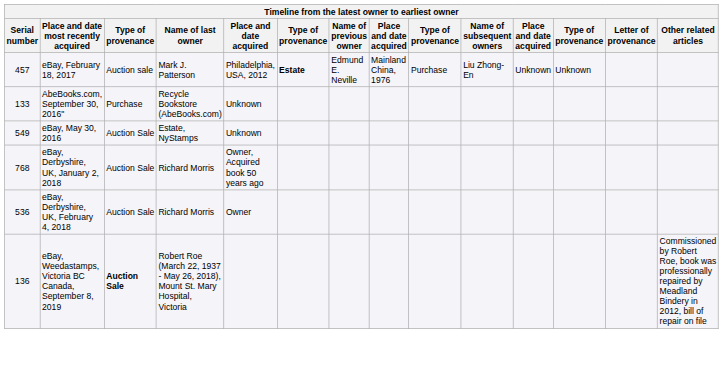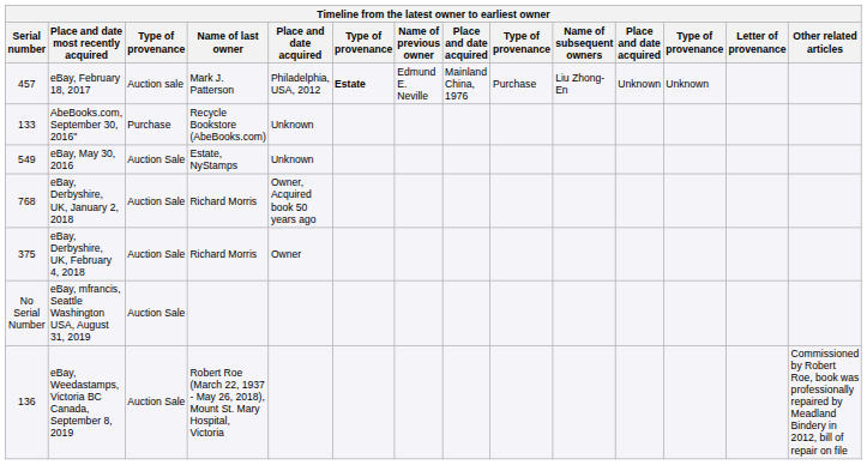 <table class="wikitable sortable" style="text-align: centre;font-size: 0.8em;margin: auto;color: black; background-color: #f4f4f9; width: 75%;">
 <tr>
 <th colspan="14"><strong>Timeline from the latest owner to earliest owner</strong></th>
 </tr>
 <tr>
 <th>Serial number</th>
 <th>Place and date most recently acquired</th>
 <th>Type of provenance</th>
 <th>Name of last owner</th>
 <th>Place and date acquired</th>
 <th>Type of provenance</th>
 <th>Name of previous owner</th>
 <th>Place and date acquired</th>
 <th>Type of provenance</th>
 <th>Name of subsequent owners</th>
 <th>Place and date acquired</th>
 <th>Type of provenance</th>
 <th>Letter of provenance</th>
 <th>Other related articles</th>
 </tr>
 <tr>
 <td style="text-align:center;">457</td>
 <td>eBay, February 18, 2017</td>
 <td>Auction sale</td>
 <td>Mark J. Patterson</td>
 <td>Philadelphia, USA, 2012</td>
 <td><strong>Estate</strong></td>
 <td>Edmund E. Neville</td>
 <td>Mainland China, 1976</td>
 <td>Purchase</td>
 <td>Liu Zhong-En</td>
 <td>Unknown</td>
 <td>Unknown</td>
 <td></td>
 <td><br></td>
 </tr>
 <tr>
 <td style="text-align:center;">133</td>
 <td>AbeBooks.com, September 30, 2016"</td>
 <td>Purchase</td>
 <td>Recycle Bookstore (AbeBooks.com)</td>
 <td>Unknown</td>
 <td></td>
 <td></td>
 <td></td>
 <td></td>
 <td></td>
 <td></td>
 <td></td>
 <td></td>
 <td></td>
 </tr>
 <tr>
 <td style="text-align:center;">549</td>
 <td>eBay, May 30, 2016</td>
 <td>Auction Sale</td>
 <td>Estate, NyStamps</td>
 <td>Unknown</td>
 <td></td>
 <td></td>
 <td></td>
 <td></td>
 <td></td>
 <td></td>
 <td></td>
 <td></td>
 <td></td>
 </tr>
 <tr>
 <td style="text-align:center;">768</td>
 <td>eBay, Derbyshire, UK, January 2, 2018</td>
 <td>Auction Sale</td>
 <td>Richard Morris</td>
 <td>Owner, Acquired book 50 years ago</td>
 <td></td>
 <td></td>
 <td></td>
 <td></td>
 <td></td>
 <td></td>
 <td></td>
 <td></td>
 <td></td>
 </tr>
 <tr>
-<td style="text-align:center;">536</td>
+<td style="text-align:center;">375</td>
 <td>eBay, Derbyshire, UK, February 4, 2018</td>
 <td>Auction Sale</td>
 <td>Richard Morris</td>
 <td>Owner</td>
 <td></td>
 <td></td>
 <td></td>
 <td></td>
 <td></td>
 <td></td>
 <td></td>
 <td></td>
 <td></td>
 </tr>
 <tr>
+<td style="text-align:center;">No Serial Number</td>
+<td>eBay, mfrancis, Seattle Washington USA, August 31, 2019</td>
+<td>Auction Sale</td>
+<td></td>
+<td></td>
+<td></td>
+<td></td>
+<td></td>
+<td></td>
+<td></td>
+<td></td>
+<td></td>
+<td></td>
+<td></td>
+</tr>
+<tr>
 <td style="text-align:center;">136</td>
 <td>eBay, Weedastamps, Victoria BC Canada, September 8, 2019</td>
-<td><strong>Auction Sale</strong></td>
+<td>Auction Sale</td>
 <td>Robert Roe (March 22, 1937 - May 26, 2018), Mount St. Mary Hospital, Victoria</td>
 <td></td>
 <td></td>
 <td></td>
 <td></td>
 <td></td>
 <td></td>
 <td></td>
 <td></td>
 <td></td>
 <td>Commissioned by Robert Roe, book was professionally repaired by Meadland Bindery in 2012, bill of repair on file</td>
 </tr>
 </table>
